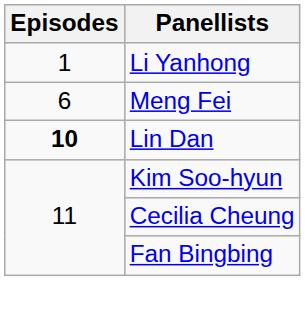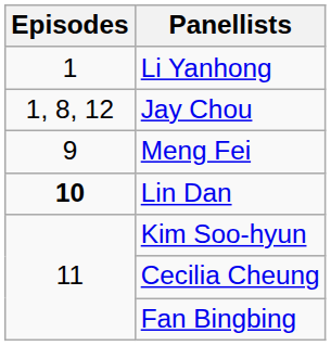 <table class="wikitable">
 <tr>
 <th>Episodes</th>
 <th>Panellists</th>
 </tr>
 <tr>
 <td style="text-align:center">1</td>
 <td><a href='#'>Li Yanhong</a></td>
 </tr>
 <tr>
-<td style="text-align:center">6</td>
+<td style="text-align:center">1, 8, 12</td>
+<td><a href='#'>Jay Chou</a></td>
+</tr>
+<tr>
+<td style="text-align:center">9</td>
 <td><a href='#'>Meng Fei</a></td>
 </tr>
 <tr>
 <td style="text-align:center"><strong>10</strong></td>
 <td><a href='#'>Lin Dan</a></td>
 </tr>
 <tr>
 <td rowspan="3" style="text-align:center">11</td>
 <td><a href='#'>Kim Soo-hyun</a></td>
 </tr>
 <tr>
 <td><a href='#'>Cecilia Cheung</a></td>
 </tr>
 <tr>
 <td><a href='#'>Fan Bingbing</a></td>
 </tr>
 </table>
